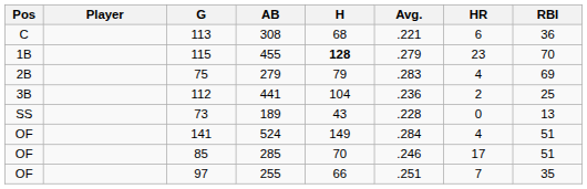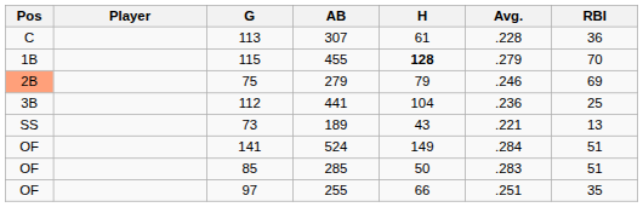 <table class="wikitable sortable">
 <tr>
 <th bgcolor="#DDDDFF" width="5%">Pos</th>
 <th bgcolor="#DDDDFF" width="16%">Player</th>
 <th bgcolor="#DDDDFF" width="9%">G</th>
 <th bgcolor="#DDDDFF" width="9%">AB</th>
 <th bgcolor="#DDDDFF" width="9%">H</th>
 <th bgcolor="#DDDDFF" width="9%">Avg.</th>
-<th bgcolor="#DDDDFF" width="9%">HR</th>
 <th bgcolor="#DDDDFF" width="9%">RBI</th>
 </tr>
 <tr align="center">
 <td>C</td>
 <td></td>
 <td>113</td>
-<td>308</td>
-<td>68</td>
-<td>.221</td>
-<td>6</td>
+<td>307</td>
+<td>61</td>
+<td>.228</td>
 <td>36</td>
 </tr>
 <tr align="center">
 <td>1B</td>
 <td></td>
 <td>115</td>
 <td>455</td>
 <td><strong>128</strong></td>
 <td>.279</td>
-<td>23</td>
 <td>70</td>
 </tr>
 <tr align="center">
-<td>2B</td>
+<td style="background: lightsalmon;">2B</td>
 <td></td>
 <td>75</td>
 <td>279</td>
 <td>79</td>
-<td>.283</td>
-<td>4</td>
+<td>.246</td>
 <td>69</td>
 </tr>
 <tr align="center">
 <td>3B</td>
 <td></td>
 <td>112</td>
 <td>441</td>
 <td>104</td>
 <td>.236</td>
-<td>2</td>
 <td>25</td>
 </tr>
 <tr align="center">
 <td>SS</td>
 <td></td>
 <td>73</td>
 <td>189</td>
 <td>43</td>
-<td>.228</td>
-<td>0</td>
+<td>.221</td>
 <td>13</td>
 </tr>
 <tr align="center">
 <td>OF</td>
 <td></td>
 <td>141</td>
 <td>524</td>
 <td>149</td>
 <td>.284</td>
-<td>4</td>
 <td>51</td>
 </tr>
 <tr align="center">
 <td>OF</td>
 <td></td>
 <td>85</td>
 <td>285</td>
-<td>70</td>
-<td>.246</td>
-<td>17</td>
+<td>50</td>
+<td>.283</td>
 <td>51</td>
 </tr>
 <tr align="center">
 <td>OF</td>
 <td></td>
 <td>97</td>
 <td>255</td>
 <td>66</td>
 <td>.251</td>
-<td>7</td>
 <td>35</td>
 </tr>
 </table>
